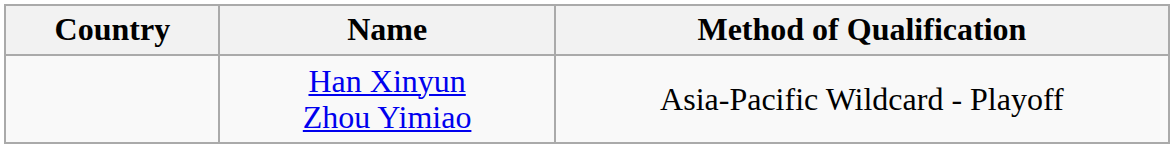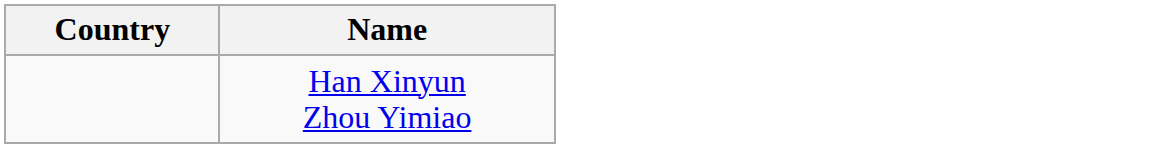 <table class="wikitable" style="text-align: center;">
 <tr>
 <th style="width:100px;">Country</th>
 <th width=160>Name</th>
-<th width=300>Method of Qualification</th>
 </tr>
 <tr>
 <td> <br></td>
 <td><a href='#'>Han Xinyun</a> <br> <a href='#'>Zhou Yimiao</a></td>
-<td>Asia-Pacific Wildcard - Playoff</td>
 </tr>
 </table>
